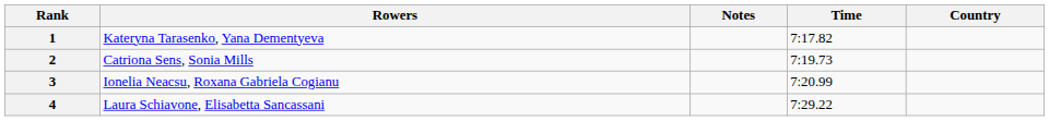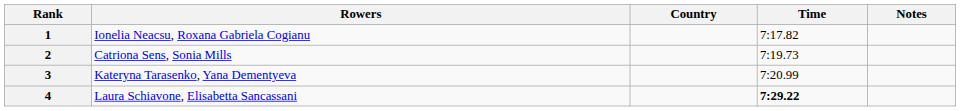 <table class="wikitable sortable" width=60%>
 <tr>
 <th>Rank</th>
 <th>Rowers</th>
+<th>Country</th>
+<th>Time</th>
 <th>Notes</th>
-<th>Time</th>
-<th>Country</th>
 </tr>
 <tr>
 <th>1</th>
-<td><a href='#'>Kateryna Tarasenko</a>, <a href='#'>Yana Dementyeva</a></td>
+<td><a href='#'>Ionelia Neacsu</a>, <a href='#'>Roxana Gabriela Cogianu</a></td>
 <td></td>
 <td>7:17.82</td>
 <td></td>
 </tr>
 <tr>
 <th>2</th>
 <td><a href='#'>Catriona Sens</a>, <a href='#'>Sonia Mills</a></td>
 <td></td>
 <td>7:19.73</td>
 <td></td>
 </tr>
 <tr>
 <th>3</th>
-<td><a href='#'>Ionelia Neacsu</a>, <a href='#'>Roxana Gabriela Cogianu</a></td>
+<td><a href='#'>Kateryna Tarasenko</a>, <a href='#'>Yana Dementyeva</a></td>
 <td></td>
 <td>7:20.99</td>
 <td></td>
 </tr>
 <tr>
 <th>4</th>
 <td><a href='#'>Laura Schiavone</a>, <a href='#'>Elisabetta Sancassani</a></td>
 <td></td>
-<td>7:29.22</td>
+<td><strong>7:29.22</strong></td>
 <td></td>
 </tr>
 </table>
